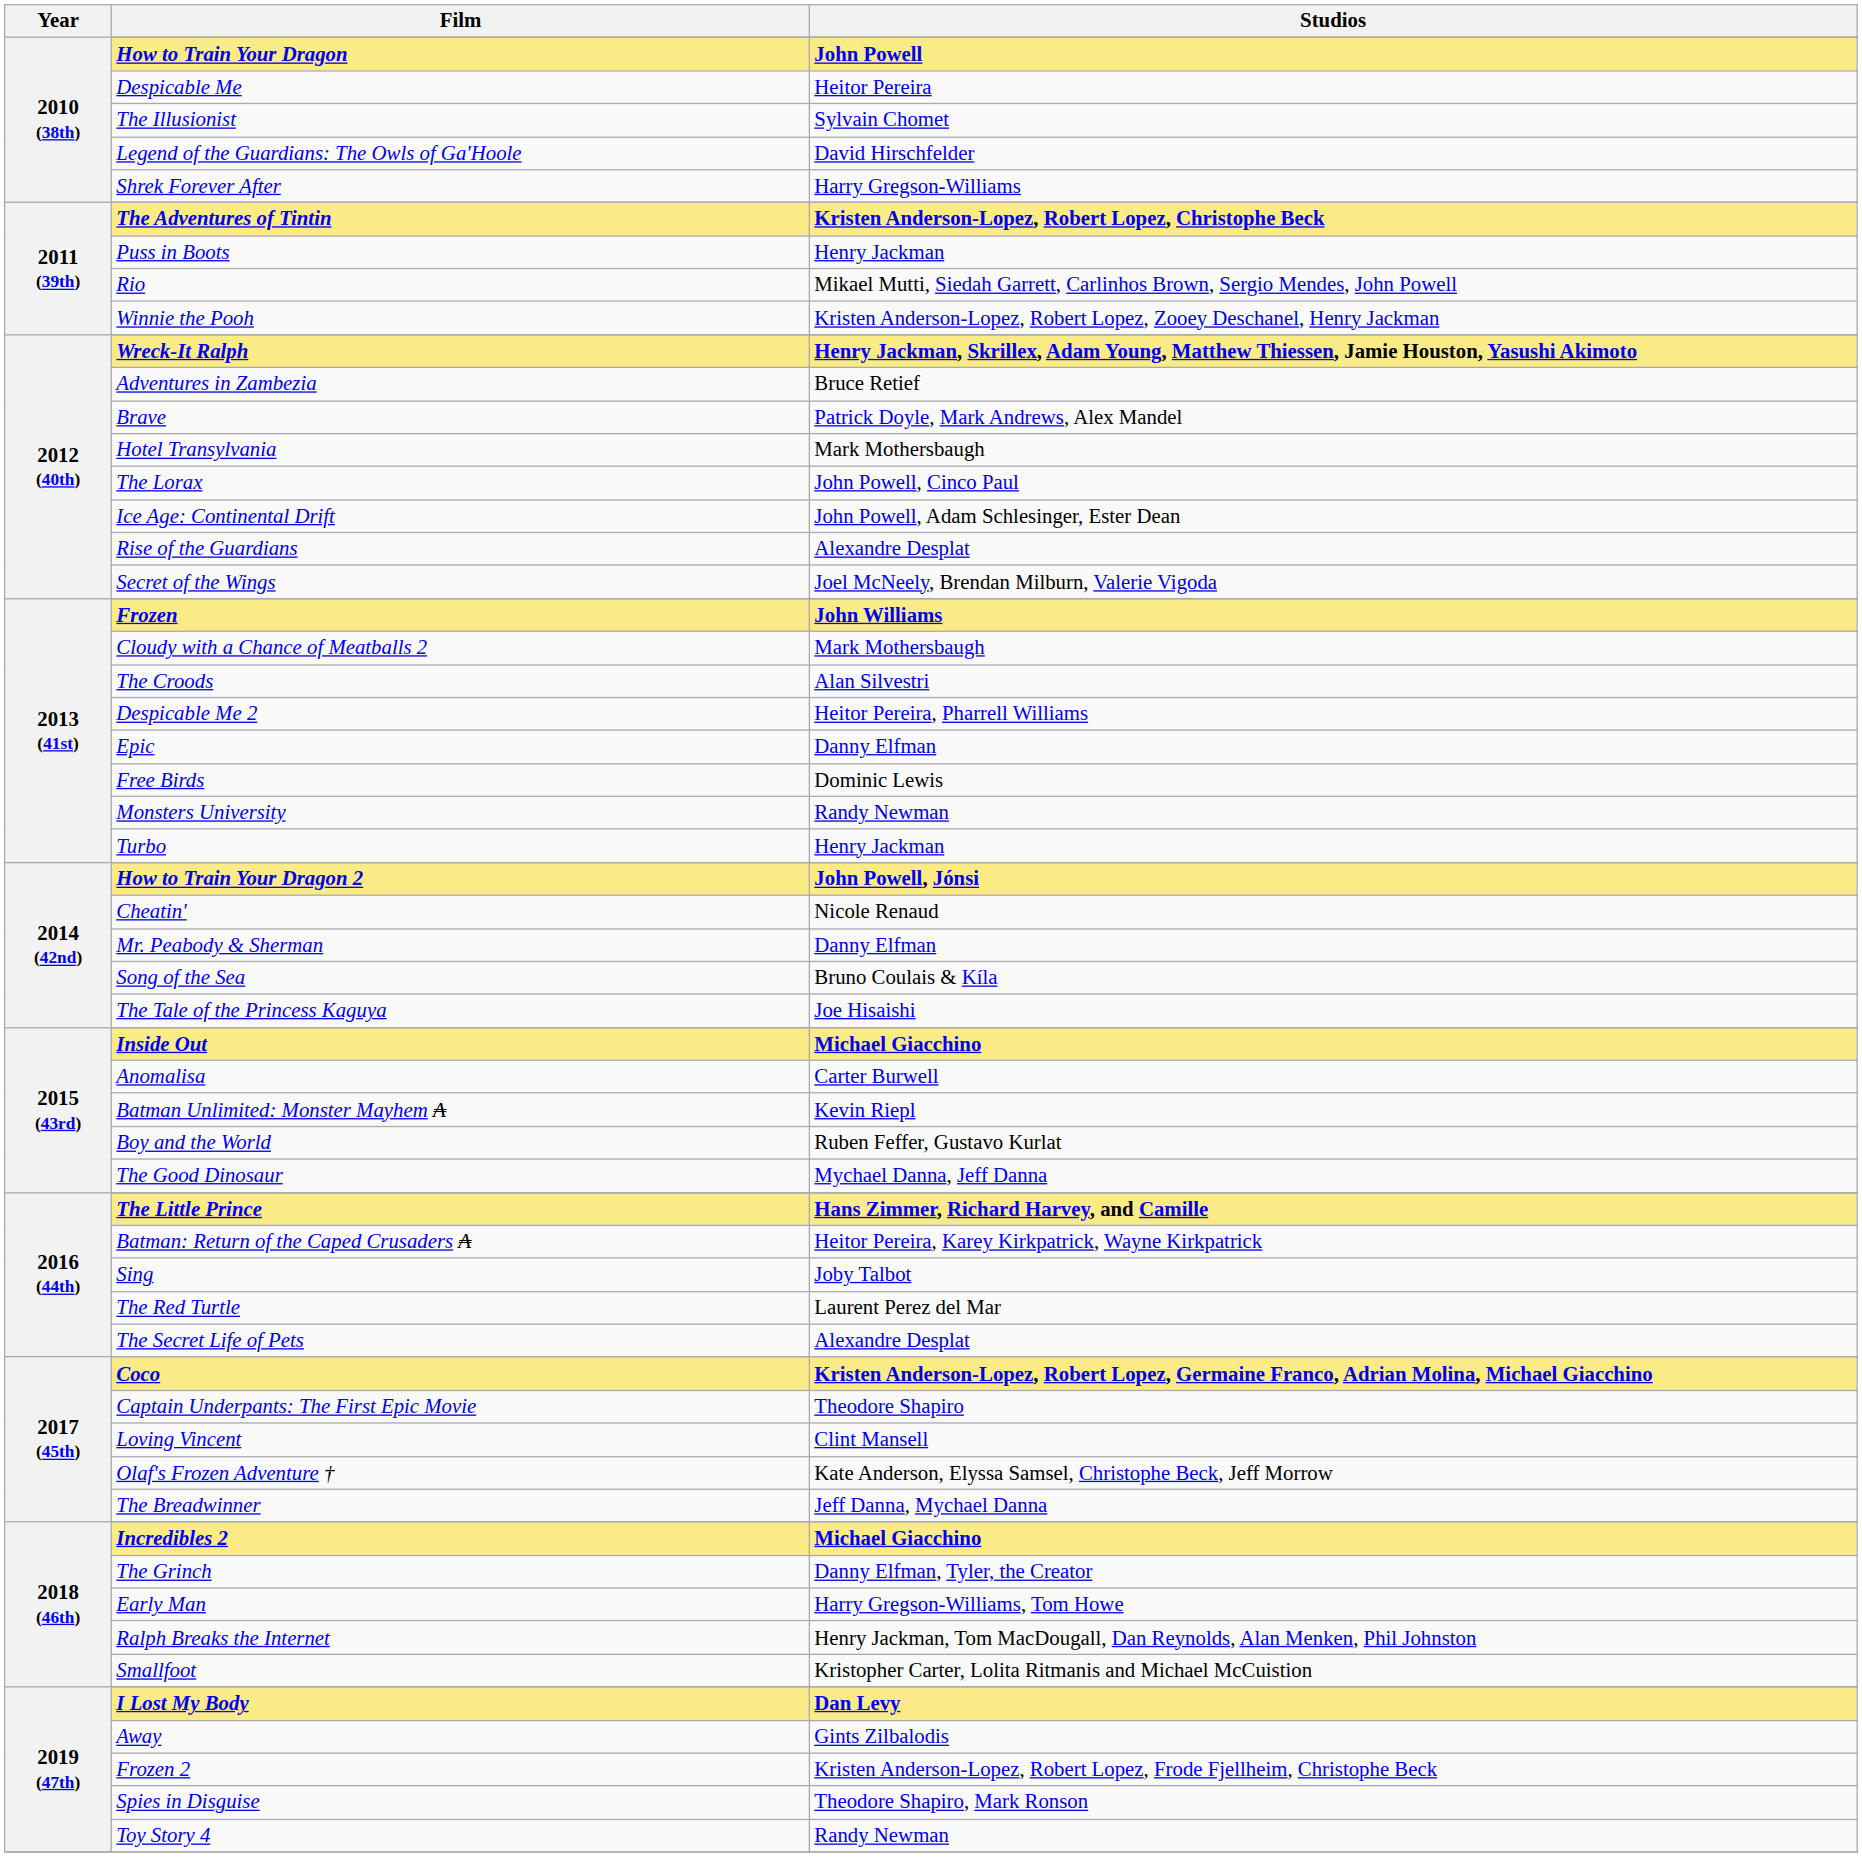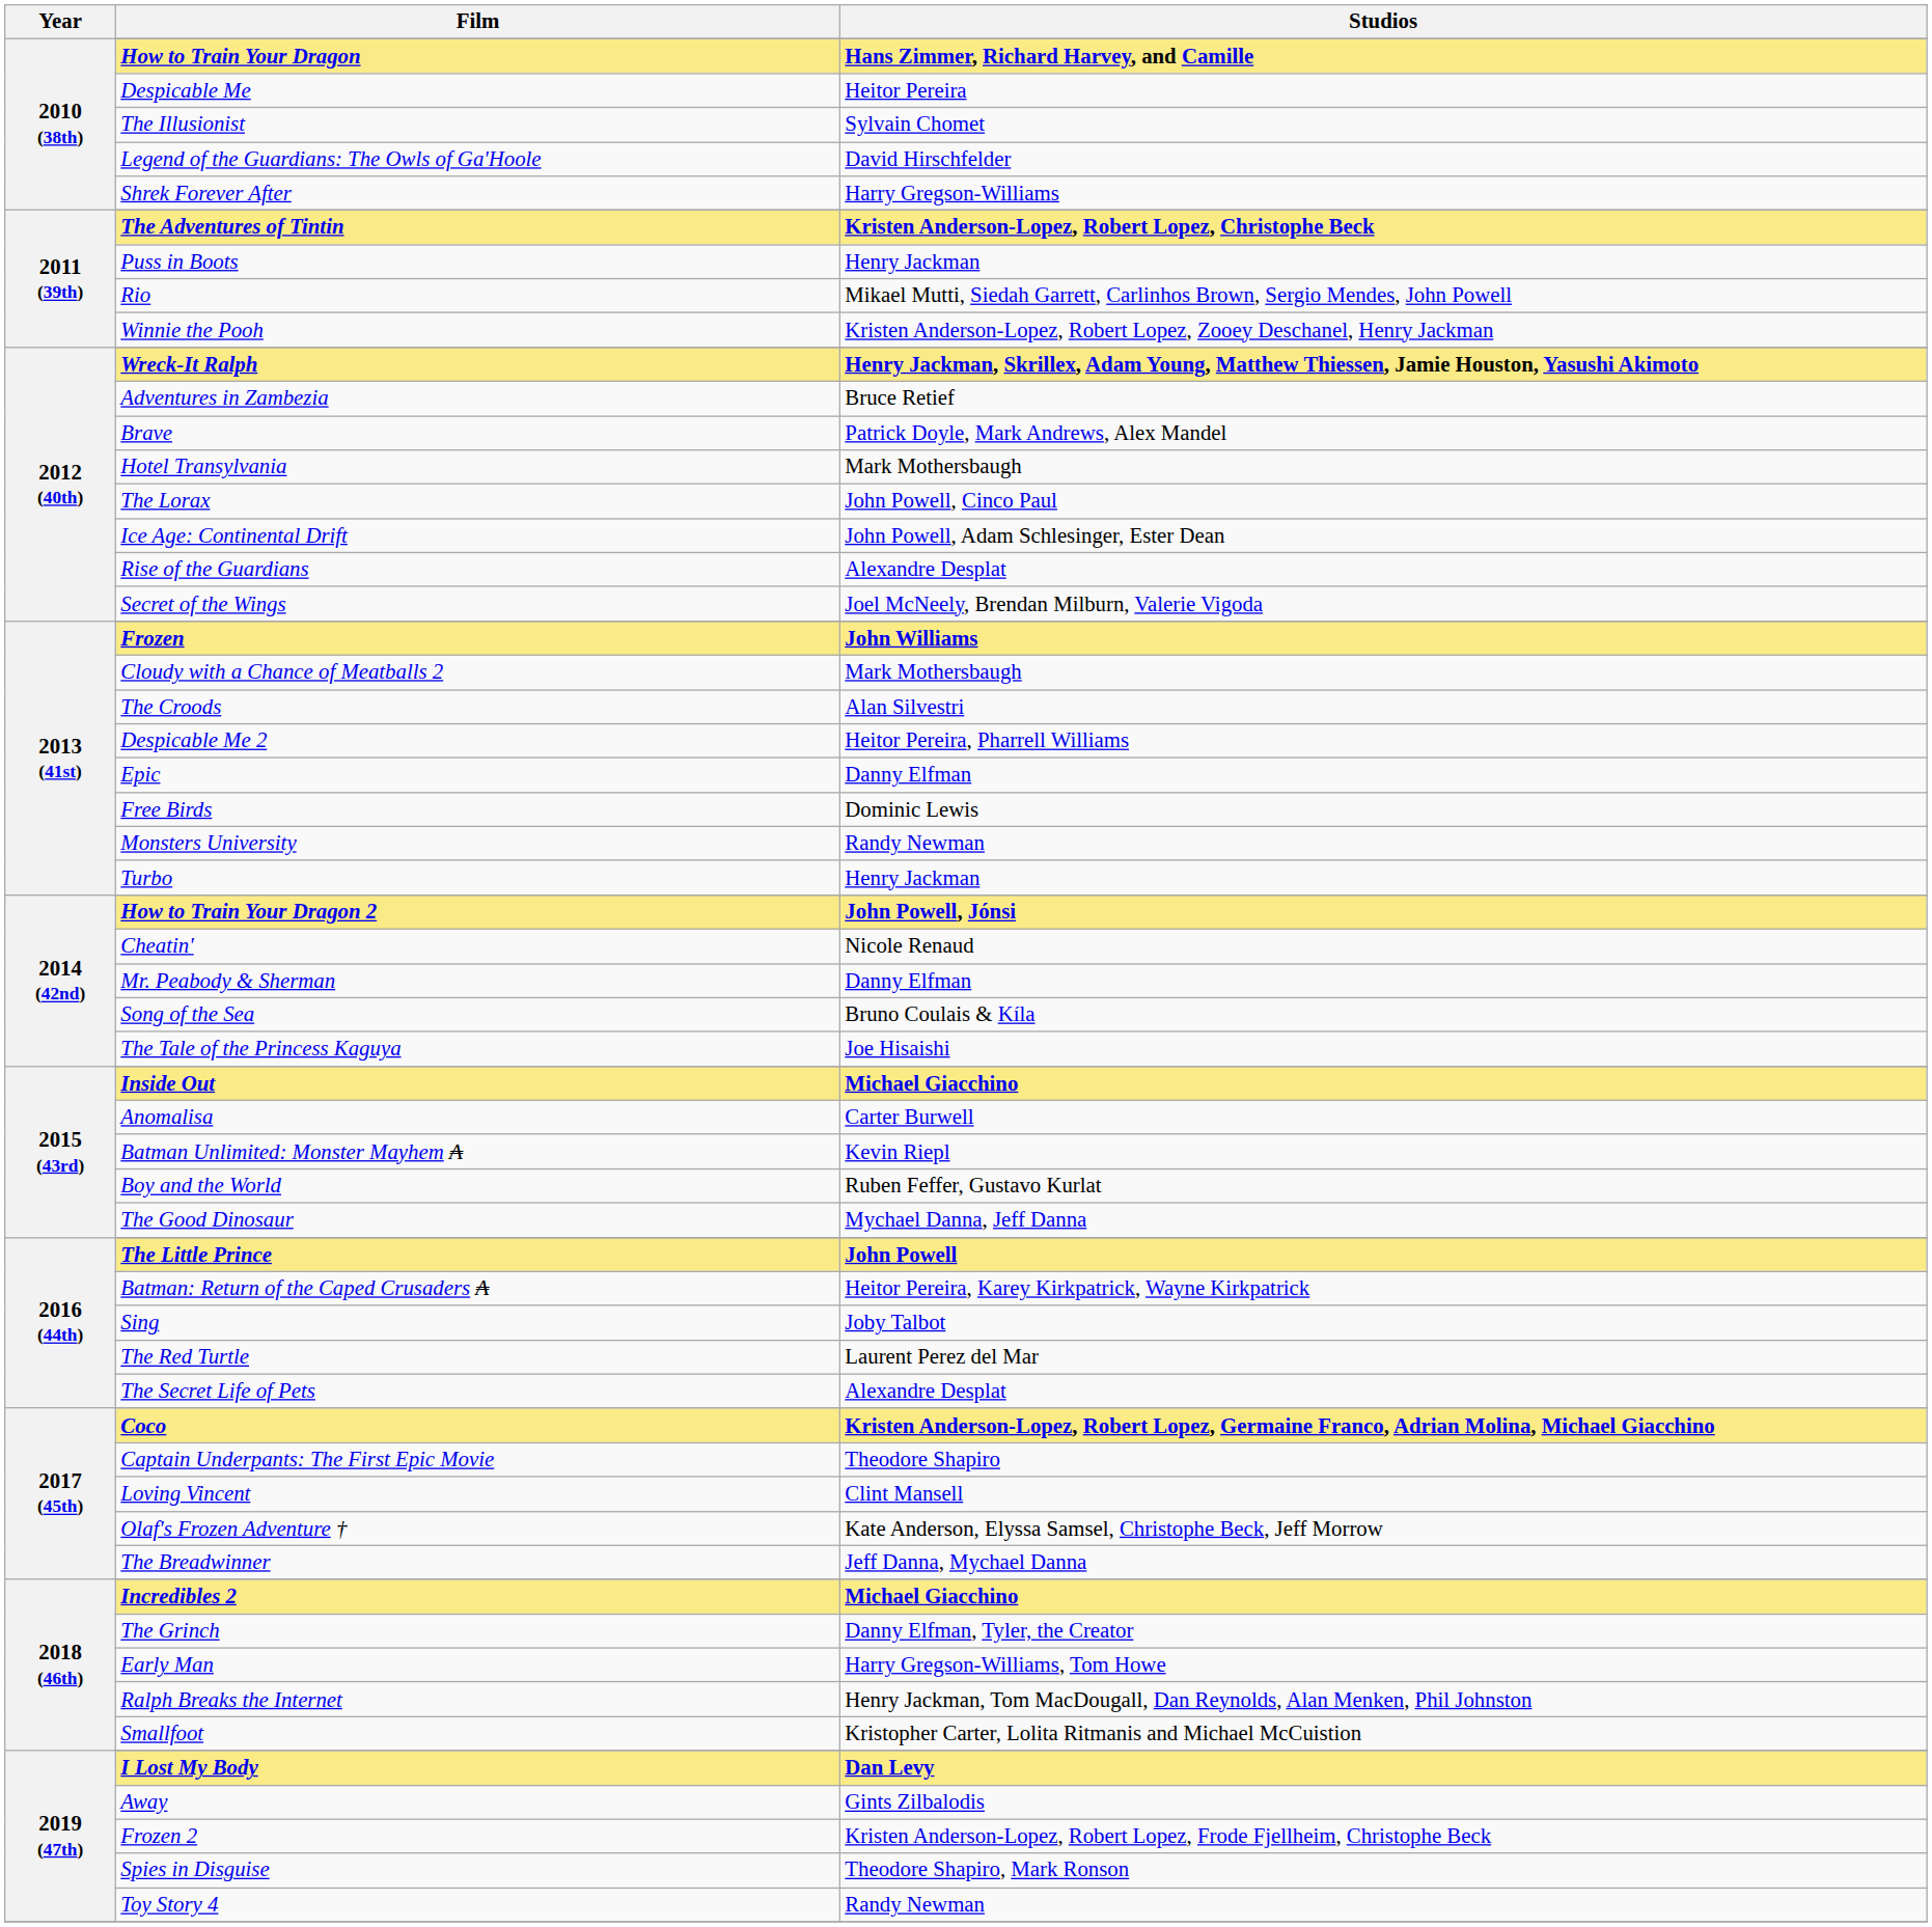 <table class="wikitable" style="width:90%;">
 <tr>
 <th style="width:3%;">Year</th>
 <th style="width:20%;">Film</th>
 <th style="width:30%;">Studios</th>
 </tr>
 <tr>
 <th rowspan="6" style="text-align:center;">2010 <br><small>(<a href='#'>38th</a>)</small><br></th>
 </tr>
 <tr>
 <td style="background:#FAEB86;"><strong><em><a href='#'>How to Train Your Dragon</a></em></strong></td>
-<td style="background:#FAEB86;"><strong><a href='#'>John Powell</a></strong></td>
+<td style="background:#FAEB86;"><strong><a href='#'>Hans Zimmer</a>, <a href='#'>Richard Harvey</a>, and <a href='#'>Camille</a></strong></td>
 </tr>
 <tr>
 <td><em><a href='#'>Despicable Me</a></em></td>
 <td><a href='#'>Heitor Pereira</a></td>
 </tr>
 <tr>
 <td><em><a href='#'>The Illusionist</a></em></td>
 <td><a href='#'>Sylvain Chomet</a></td>
 </tr>
 <tr>
 <td><em><a href='#'>Legend of the Guardians: The Owls of Ga'Hoole</a></em></td>
 <td><a href='#'>David Hirschfelder</a></td>
 </tr>
 <tr>
 <td><em><a href='#'>Shrek Forever After</a></em></td>
 <td><a href='#'>Harry Gregson-Williams</a></td>
 </tr>
 <tr>
 <th rowspan="5" style="text-align:center;">2011 <br><small>(<a href='#'>39th</a>)</small><br></th>
 </tr>
 <tr>
 <td style="background:#FAEB86;"><strong><em><a href='#'>The Adventures of Tintin</a></em></strong></td>
 <td style="background:#FAEB86;"><strong><a href='#'>Kristen Anderson-Lopez</a>, <a href='#'>Robert Lopez</a>,  <a href='#'>Christophe Beck</a></strong></td>
 </tr>
 <tr>
 <td><em><a href='#'>Puss in Boots</a></em></td>
 <td><a href='#'>Henry Jackman</a></td>
 </tr>
 <tr>
 <td><em><a href='#'>Rio</a></em></td>
 <td>Mikael Mutti, <a href='#'>Siedah Garrett</a>, <a href='#'>Carlinhos Brown</a>, <a href='#'>Sergio Mendes</a>, <a href='#'>John Powell</a></td>
 </tr>
 <tr>
 <td><em><a href='#'>Winnie the Pooh</a></em></td>
 <td><a href='#'>Kristen Anderson-Lopez</a>, <a href='#'>Robert Lopez</a>, <a href='#'>Zooey Deschanel</a>, <a href='#'>Henry Jackman</a></td>
 </tr>
 <tr>
 <th rowspan="9" style="text-align:center;">2012 <br><small>(<a href='#'>40th</a>)</small><br></th>
 </tr>
 <tr>
 <td style="background:#FAEB86;"><strong><em><a href='#'>Wreck-It Ralph</a></em></strong></td>
 <td style="background:#FAEB86;"><strong><a href='#'>Henry Jackman</a>, <a href='#'>Skrillex</a>, <a href='#'>Adam Young</a>, <a href='#'>Matthew Thiessen</a>, Jamie Houston, <a href='#'>Yasushi Akimoto</a></strong></td>
 </tr>
 <tr>
 <td><em><a href='#'>Adventures in Zambezia</a></em></td>
 <td>Bruce Retief</td>
 </tr>
 <tr>
 <td><em><a href='#'>Brave</a></em></td>
 <td><a href='#'>Patrick Doyle</a>, <a href='#'>Mark Andrews</a>, Alex Mandel</td>
 </tr>
 <tr>
 <td><em><a href='#'>Hotel Transylvania</a></em></td>
 <td>Mark Mothersbaugh</td>
 </tr>
 <tr>
 <td><em><a href='#'>The Lorax</a></em></td>
 <td><a href='#'>John Powell</a>, <a href='#'>Cinco Paul</a></td>
 </tr>
 <tr>
 <td><em><a href='#'>Ice Age: Continental Drift</a></em></td>
 <td><a href='#'>John Powell</a>, Adam Schlesinger, Ester Dean</td>
 </tr>
 <tr>
 <td><em><a href='#'>Rise of the Guardians</a></em></td>
 <td><a href='#'>Alexandre Desplat</a></td>
 </tr>
 <tr>
 <td><em><a href='#'>Secret of the Wings</a></em></td>
 <td><a href='#'>Joel McNeely</a>, Brendan Milburn, <a href='#'>Valerie Vigoda</a></td>
 </tr>
 <tr>
 <th rowspan="9" style="text-align:center;">2013 <br><small>(<a href='#'>41st</a>)</small><br></th>
 </tr>
 <tr>
 <td style="background:#FAEB86;"><strong><em><a href='#'>Frozen</a></em></strong></td>
 <td style="background:#FAEB86;"><strong><a href='#'>John Williams</a></strong></td>
 </tr>
 <tr>
 <td><em><a href='#'>Cloudy with a Chance of Meatballs 2</a></em></td>
 <td><a href='#'>Mark Mothersbaugh</a></td>
 </tr>
 <tr>
 <td><em><a href='#'>The Croods</a></em></td>
 <td><a href='#'>Alan Silvestri</a></td>
 </tr>
 <tr>
 <td><em><a href='#'>Despicable Me 2</a></em></td>
 <td><a href='#'>Heitor Pereira</a>, <a href='#'>Pharrell Williams</a></td>
 </tr>
 <tr>
 <td><em><a href='#'>Epic</a></em></td>
 <td><a href='#'>Danny Elfman</a></td>
 </tr>
 <tr>
 <td><em><a href='#'>Free Birds</a></em></td>
 <td>Dominic Lewis</td>
 </tr>
 <tr>
 <td><em><a href='#'>Monsters University</a></em></td>
 <td><a href='#'>Randy Newman</a></td>
 </tr>
 <tr>
 <td><em><a href='#'>Turbo</a></em></td>
 <td><a href='#'>Henry Jackman</a></td>
 </tr>
 <tr>
 <th rowspan="6" style="text-align:center;">2014 <br><small>(<a href='#'>42nd</a>)</small><br></th>
 </tr>
 <tr>
 <td style="background:#FAEB86;"><strong><em><a href='#'>How to Train Your Dragon 2</a></em></strong></td>
 <td style="background:#FAEB86;"><strong><a href='#'>John Powell</a>, <a href='#'>Jónsi</a></strong></td>
 </tr>
 <tr>
 <td><em><a href='#'>Cheatin'</a></em></td>
 <td>Nicole Renaud</td>
 </tr>
 <tr>
 <td><em><a href='#'>Mr. Peabody & Sherman</a></em></td>
 <td><a href='#'>Danny Elfman</a></td>
 </tr>
 <tr>
 <td><em><a href='#'>Song of the Sea</a></em></td>
 <td>Bruno Coulais & <a href='#'>Kíla</a></td>
 </tr>
 <tr>
 <td><em><a href='#'>The Tale of the Princess Kaguya</a></em></td>
 <td><a href='#'>Joe Hisaishi</a></td>
 </tr>
 <tr>
 <th rowspan="6" style="text-align:center;">2015 <br><small>(<a href='#'>43rd</a>)</small><br></th>
 </tr>
 <tr>
 <td style="background:#FAEB86;"><strong><em><a href='#'>Inside Out</a></em></strong></td>
 <td style="background:#FAEB86;"><strong><a href='#'>Michael Giacchino</a></strong></td>
 </tr>
 <tr>
 <td><em><a href='#'>Anomalisa</a></em></td>
 <td><a href='#'>Carter Burwell</a></td>
 </tr>
 <tr>
 <td><em><a href='#'>Batman Unlimited: Monster Mayhem</a> ₳</em></td>
 <td><a href='#'>Kevin Riepl</a></td>
 </tr>
 <tr>
 <td><em><a href='#'>Boy and the World</a></em></td>
 <td>Ruben Feffer, Gustavo Kurlat</td>
 </tr>
 <tr>
 <td><em><a href='#'>The Good Dinosaur</a></em></td>
 <td><a href='#'>Mychael Danna</a>, <a href='#'>Jeff Danna</a></td>
 </tr>
 <tr>
 <th rowspan="6" style="text-align:center;">2016 <br><small>(<a href='#'>44th</a>)</small><br></th>
 </tr>
 <tr>
 <td style="background:#FAEB86;"><strong><em><a href='#'>The Little Prince</a></em></strong></td>
-<td style="background:#FAEB86;"><strong><a href='#'>Hans Zimmer</a>, <a href='#'>Richard Harvey</a>, and <a href='#'>Camille</a></strong></td>
+<td style="background:#FAEB86;"><strong><a href='#'>John Powell</a></strong></td>
 </tr>
 <tr>
 <td><em><a href='#'>Batman: Return of the Caped Crusaders</a> ₳</em></td>
 <td><a href='#'>Heitor Pereira</a>, <a href='#'>Karey Kirkpatrick</a>, <a href='#'>Wayne Kirkpatrick</a></td>
 </tr>
 <tr>
 <td><em><a href='#'>Sing</a></em></td>
 <td><a href='#'>Joby Talbot</a></td>
 </tr>
 <tr>
 <td><em><a href='#'>The Red Turtle</a></em></td>
 <td>Laurent Perez del Mar</td>
 </tr>
 <tr>
 <td><em><a href='#'>The Secret Life of Pets</a></em></td>
 <td><a href='#'>Alexandre Desplat</a></td>
 </tr>
 <tr>
 <th rowspan="6" style="text-align:center;">2017 <br><small>(<a href='#'>45th</a>)</small><br></th>
 </tr>
 <tr>
 <td style="background:#FAEB86;"><em><a href='#'><strong>Coco</strong></a></em></td>
 <td style="background:#FAEB86;"><strong><a href='#'>Kristen Anderson-Lopez</a>, <a href='#'>Robert Lopez</a>,  <a href='#'>Germaine Franco</a>, <a href='#'>Adrian Molina</a>, <a href='#'>Michael Giacchino</a></strong></td>
 </tr>
 <tr>
 <td><em><a href='#'>Captain Underpants: The First Epic Movie</a></em></td>
 <td><a href='#'>Theodore Shapiro</a></td>
 </tr>
 <tr>
 <td><em><a href='#'>Loving Vincent</a></em></td>
 <td><a href='#'>Clint Mansell</a></td>
 </tr>
 <tr>
 <td><em><a href='#'>Olaf's Frozen Adventure</a> †</em></td>
 <td>Kate Anderson, Elyssa Samsel, <a href='#'>Christophe Beck</a>, Jeff Morrow</td>
 </tr>
 <tr>
 <td><em><a href='#'>The Breadwinner</a></em></td>
 <td><a href='#'>Jeff Danna</a>, <a href='#'>Mychael Danna</a></td>
 </tr>
 <tr>
 <th rowspan="6" style="text-align:center;">2018 <br><small>(<a href='#'>46th</a>)</small><br></th>
 </tr>
 <tr>
 <td style="background:#FAEB86;"><strong><em><a href='#'>Incredibles 2</a></em></strong></td>
 <td style="background:#FAEB86;"><strong><a href='#'>Michael Giacchino</a></strong></td>
 </tr>
 <tr>
 <td><a href='#'><em>The Grinch</em></a></td>
 <td><a href='#'>Danny Elfman</a>, <a href='#'>Tyler, the Creator</a></td>
 </tr>
 <tr>
 <td><a href='#'><em>Early Man</em></a></td>
 <td><a href='#'>Harry Gregson-Williams</a>, <a href='#'>Tom Howe</a></td>
 </tr>
 <tr>
 <td><em><a href='#'>Ralph Breaks the Internet</a></em></td>
 <td>Henry Jackman, Tom MacDougall, <a href='#'>Dan Reynolds</a>, <a href='#'>Alan Menken</a>, <a href='#'>Phil Johnston</a></td>
 </tr>
 <tr>
 <td><em><a href='#'>Smallfoot</a></em></td>
 <td>Kristopher Carter, Lolita Ritmanis and Michael McCuistion</td>
 </tr>
 <tr>
 <th rowspan="6" style="text-align:center;">2019 <br><small>(<a href='#'>47th</a>)</small><br></th>
 </tr>
 <tr>
 <td style="background:#FAEB86;"><strong><em><a href='#'>I Lost My Body</a></em></strong></td>
 <td style="background:#FAEB86;"><strong><a href='#'>Dan Levy</a></strong></td>
 </tr>
 <tr>
 <td><em><a href='#'>Away</a></em></td>
 <td><a href='#'>Gints Zilbalodis</a></td>
 </tr>
 <tr>
 <td><em><a href='#'>Frozen 2</a></em></td>
 <td><a href='#'>Kristen Anderson-Lopez</a>, <a href='#'>Robert Lopez</a>, <a href='#'>Frode Fjellheim</a>, <a href='#'>Christophe Beck</a></td>
 </tr>
 <tr>
 <td><em><a href='#'>Spies in Disguise</a></em></td>
 <td><a href='#'>Theodore Shapiro</a>, <a href='#'>Mark Ronson</a></td>
 </tr>
 <tr>
 <td><em><a href='#'>Toy Story 4</a></em></td>
 <td><a href='#'>Randy Newman</a></td>
 </tr>
 <tr>
 </tr>
 </table>
